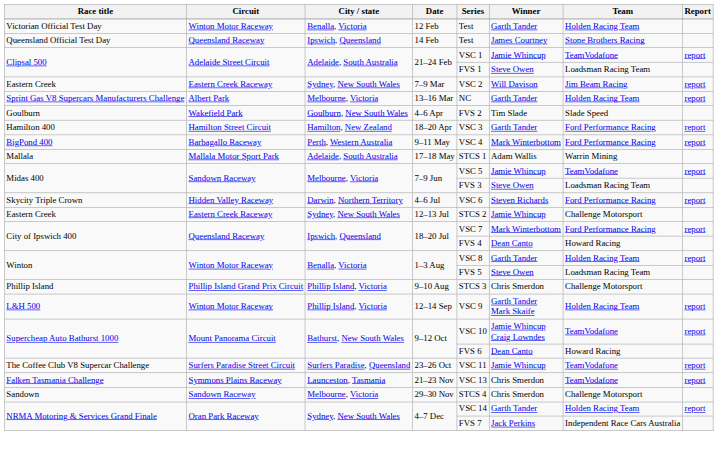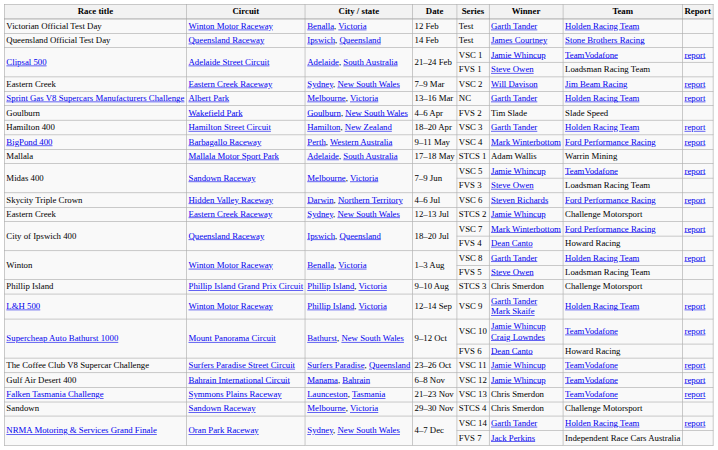 <table class="wikitable" style="font-size: 90%">
 <tr>
 <th>Race title</th>
 <th>Circuit</th>
 <th>City / state</th>
 <th>Date</th>
 <th>Series</th>
 <th>Winner</th>
 <th>Team</th>
 <th>Report</th>
 </tr>
 <tr>
 </tr>
 <tr>
 <td> Victorian Official Test Day</td>
 <td><a href='#'>Winton Motor Raceway</a></td>
 <td><a href='#'>Benalla</a>, <a href='#'>Victoria</a></td>
 <td>12 Feb</td>
 <td>Test</td>
 <td><a href='#'>Garth Tander</a></td>
 <td><a href='#'>Holden Racing Team</a></td>
 <td></td>
 </tr>
 <tr>
 <td> Queensland Official Test Day</td>
 <td><a href='#'>Queensland Raceway</a></td>
 <td><a href='#'>Ipswich</a>, <a href='#'>Queensland</a></td>
 <td>14 Feb</td>
 <td>Test</td>
 <td><a href='#'>James Courtney</a></td>
 <td><a href='#'>Stone Brothers Racing</a></td>
 <td></td>
 </tr>
 <tr>
 <td rowspan=2> <a href='#'>Clipsal 500</a></td>
 <td rowspan=2><a href='#'>Adelaide Street Circuit</a></td>
 <td rowspan=2><a href='#'>Adelaide</a>, <a href='#'>South Australia</a></td>
 <td rowspan=2>21–24 Feb</td>
 <td>VSC 1</td>
 <td><a href='#'>Jamie Whincup</a></td>
 <td><a href='#'>TeamVodafone</a></td>
 <td><a href='#'>report</a></td>
 </tr>
 <tr>
 <td>FVS 1</td>
 <td><a href='#'>Steve Owen</a></td>
 <td>Loadsman Racing Team</td>
 <td></td>
 </tr>
 <tr>
 <td> Eastern Creek</td>
 <td><a href='#'>Eastern Creek Raceway</a></td>
 <td><a href='#'>Sydney</a>, <a href='#'>New South Wales</a></td>
 <td>7–9 Mar</td>
 <td>VSC 2</td>
 <td><a href='#'>Will Davison</a></td>
 <td><a href='#'>Jim Beam Racing</a></td>
 <td><a href='#'>report</a></td>
 </tr>
 <tr>
 <td> <a href='#'>Sprint Gas V8 Supercars Manufacturers Challenge</a></td>
 <td><a href='#'>Albert Park</a></td>
 <td><a href='#'>Melbourne</a>, <a href='#'>Victoria</a></td>
 <td>13–16 Mar</td>
 <td>NC</td>
 <td><a href='#'>Garth Tander</a></td>
 <td><a href='#'>Holden Racing Team</a></td>
 <td><a href='#'>report</a></td>
 </tr>
 <tr>
 <td> Goulburn</td>
 <td><a href='#'>Wakefield Park</a></td>
 <td><a href='#'>Goulburn</a>, <a href='#'>New South Wales</a></td>
 <td>4–6 Apr</td>
 <td>FVS 2</td>
 <td>Tim Slade</td>
 <td>Slade Speed</td>
 <td></td>
 </tr>
 <tr>
 <td> Hamilton 400</td>
 <td><a href='#'>Hamilton Street Circuit</a></td>
 <td><a href='#'>Hamilton</a>, <a href='#'>New Zealand</a></td>
 <td>18–20 Apr</td>
 <td>VSC 3</td>
 <td><a href='#'>Garth Tander</a></td>
-<td><a href='#'>Ford Performance Racing</a></td>
+<td><a href='#'>Holden Racing Team</a></td>
 <td><a href='#'>report</a></td>
 </tr>
 <tr>
 <td> <a href='#'>BigPond 400</a></td>
 <td><a href='#'>Barbagallo Raceway</a></td>
 <td><a href='#'>Perth</a>, <a href='#'>Western Australia</a></td>
 <td>9–11 May</td>
 <td>VSC 4</td>
 <td><a href='#'>Mark Winterbottom</a></td>
 <td><a href='#'>Ford Performance Racing</a></td>
 <td><a href='#'>report</a></td>
 </tr>
 <tr>
 <td> Mallala</td>
 <td><a href='#'>Mallala Motor Sport Park</a></td>
 <td><a href='#'>Adelaide</a>, <a href='#'>South Australia</a></td>
 <td>17–18 May</td>
 <td>STCS 1</td>
 <td>Adam Wallis</td>
 <td>Warrin Mining</td>
 <td></td>
 </tr>
 <tr>
 <td rowspan=2> Midas 400</td>
 <td rowspan=2><a href='#'>Sandown Raceway</a></td>
 <td rowspan=2><a href='#'>Melbourne</a>, <a href='#'>Victoria</a></td>
 <td rowspan=2>7–9 Jun</td>
 <td>VSC 5</td>
 <td><a href='#'>Jamie Whincup</a></td>
 <td><a href='#'>TeamVodafone</a></td>
 <td><a href='#'>report</a></td>
 </tr>
 <tr>
 <td>FVS 3</td>
 <td><a href='#'>Steve Owen</a></td>
 <td>Loadsman Racing Team</td>
 <td></td>
 </tr>
 <tr>
 <td> Skycity Triple Crown</td>
 <td><a href='#'>Hidden Valley Raceway</a></td>
 <td><a href='#'>Darwin</a>, <a href='#'>Northern Territory</a></td>
 <td>4–6 Jul</td>
 <td>VSC 6</td>
 <td><a href='#'>Steven Richards</a></td>
 <td><a href='#'>Ford Performance Racing</a></td>
 <td><a href='#'>report</a></td>
 </tr>
 <tr>
 <td> Eastern Creek</td>
 <td><a href='#'>Eastern Creek Raceway</a></td>
 <td><a href='#'>Sydney</a>, <a href='#'>New South Wales</a></td>
 <td>12–13 Jul</td>
 <td>STCS 2</td>
 <td><a href='#'>Jamie Whincup</a></td>
 <td>Challenge Motorsport</td>
 <td></td>
 </tr>
 <tr>
 <td rowspan=2> City of Ipswich 400</td>
 <td rowspan=2><a href='#'>Queensland Raceway</a></td>
 <td rowspan=2><a href='#'>Ipswich</a>, <a href='#'>Queensland</a></td>
 <td rowspan=2>18–20 Jul</td>
 <td>VSC 7</td>
 <td><a href='#'>Mark Winterbottom</a></td>
 <td><a href='#'>Ford Performance Racing</a></td>
 <td><a href='#'>report</a></td>
 </tr>
 <tr>
 <td>FVS 4</td>
 <td><a href='#'>Dean Canto</a></td>
 <td>Howard Racing</td>
 <td></td>
 </tr>
 <tr>
 <td rowspan=2> Winton</td>
 <td rowspan=2><a href='#'>Winton Motor Raceway</a></td>
 <td rowspan=2><a href='#'>Benalla</a>, <a href='#'>Victoria</a></td>
 <td rowspan=2>1–3 Aug</td>
 <td>VSC 8</td>
 <td><a href='#'>Garth Tander</a></td>
 <td><a href='#'>Holden Racing Team</a></td>
 <td><a href='#'>report</a></td>
 </tr>
 <tr>
 <td>FVS 5</td>
 <td><a href='#'>Steve Owen</a></td>
 <td>Loadsman Racing Team</td>
 <td></td>
 </tr>
 <tr>
 <td> Phillip Island</td>
 <td><a href='#'>Phillip Island Grand Prix Circuit</a></td>
 <td><a href='#'>Phillip Island</a>, <a href='#'>Victoria</a></td>
 <td>9–10 Aug</td>
 <td>STCS 3</td>
 <td>Chris Smerdon</td>
 <td>Challenge Motorsport</td>
 <td></td>
 </tr>
 <tr>
 <td> <a href='#'>L&H 500</a></td>
 <td><a href='#'>Winton Motor Raceway</a></td>
 <td><a href='#'>Phillip Island</a>, <a href='#'>Victoria</a></td>
 <td>12–14 Sep</td>
 <td>VSC 9</td>
 <td><a href='#'>Garth Tander</a><br> <a href='#'>Mark Skaife</a></td>
 <td><a href='#'>Holden Racing Team</a></td>
 <td><a href='#'>report</a></td>
 </tr>
 <tr>
 <td rowspan=2> <a href='#'>Supercheap Auto Bathurst 1000</a></td>
 <td rowspan=2><a href='#'>Mount Panorama Circuit</a></td>
 <td rowspan=2><a href='#'>Bathurst</a>, <a href='#'>New South Wales</a></td>
 <td rowspan=2>9–12 Oct</td>
 <td>VSC 10</td>
 <td><a href='#'>Jamie Whincup</a><br> <a href='#'>Craig Lowndes</a></td>
 <td><a href='#'>TeamVodafone</a></td>
 <td><a href='#'>report</a></td>
 </tr>
 <tr>
 <td>FVS 6</td>
 <td><a href='#'>Dean Canto</a></td>
 <td>Howard Racing</td>
 <td></td>
 </tr>
 <tr>
 <td> The Coffee Club V8 Supercar Challenge</td>
 <td><a href='#'>Surfers Paradise Street Circuit</a></td>
 <td><a href='#'>Surfers Paradise</a>, <a href='#'>Queensland</a></td>
 <td>23–26 Oct</td>
 <td>VSC 11</td>
 <td><a href='#'>Jamie Whincup</a></td>
 <td><a href='#'>TeamVodafone</a></td>
 <td><a href='#'>report</a></td>
 </tr>
 <tr>
+<td> Gulf Air Desert 400</td>
+<td><a href='#'>Bahrain International Circuit</a></td>
+<td><a href='#'>Manama</a>, <a href='#'>Bahrain</a></td>
+<td>6–8 Nov</td>
+<td>VSC 12</td>
+<td><a href='#'>Jamie Whincup</a></td>
+<td><a href='#'>TeamVodafone</a></td>
+<td><a href='#'>report</a></td>
+</tr>
+<tr>
 <td> <a href='#'>Falken Tasmania Challenge</a></td>
 <td><a href='#'>Symmons Plains Raceway</a></td>
 <td><a href='#'>Launceston</a>, <a href='#'>Tasmania</a></td>
 <td>21–23 Nov</td>
 <td>VSC 13</td>
 <td>Chris Smerdon</td>
 <td><a href='#'>TeamVodafone</a></td>
 <td><a href='#'>report</a></td>
 </tr>
 <tr>
 <td> Sandown</td>
 <td><a href='#'>Sandown Raceway</a></td>
 <td><a href='#'>Melbourne</a>, <a href='#'>Victoria</a></td>
 <td>29–30 Nov</td>
 <td>STCS 4</td>
 <td>Chris Smerdon</td>
 <td>Challenge Motorsport</td>
 <td></td>
 </tr>
 <tr>
 <td rowspan=2> <a href='#'>NRMA Motoring & Services Grand Finale</a></td>
 <td rowspan=2><a href='#'>Oran Park Raceway</a></td>
 <td rowspan=2><a href='#'>Sydney</a>, <a href='#'>New South Wales</a></td>
 <td rowspan=2>4–7 Dec</td>
 <td>VSC 14</td>
 <td><a href='#'>Garth Tander</a></td>
 <td><a href='#'>Holden Racing Team</a></td>
 <td><a href='#'>report</a></td>
 </tr>
 <tr>
 <td>FVS 7</td>
 <td><a href='#'>Jack Perkins</a></td>
 <td>Independent Race Cars Australia</td>
 <td></td>
 </tr>
 </table>
